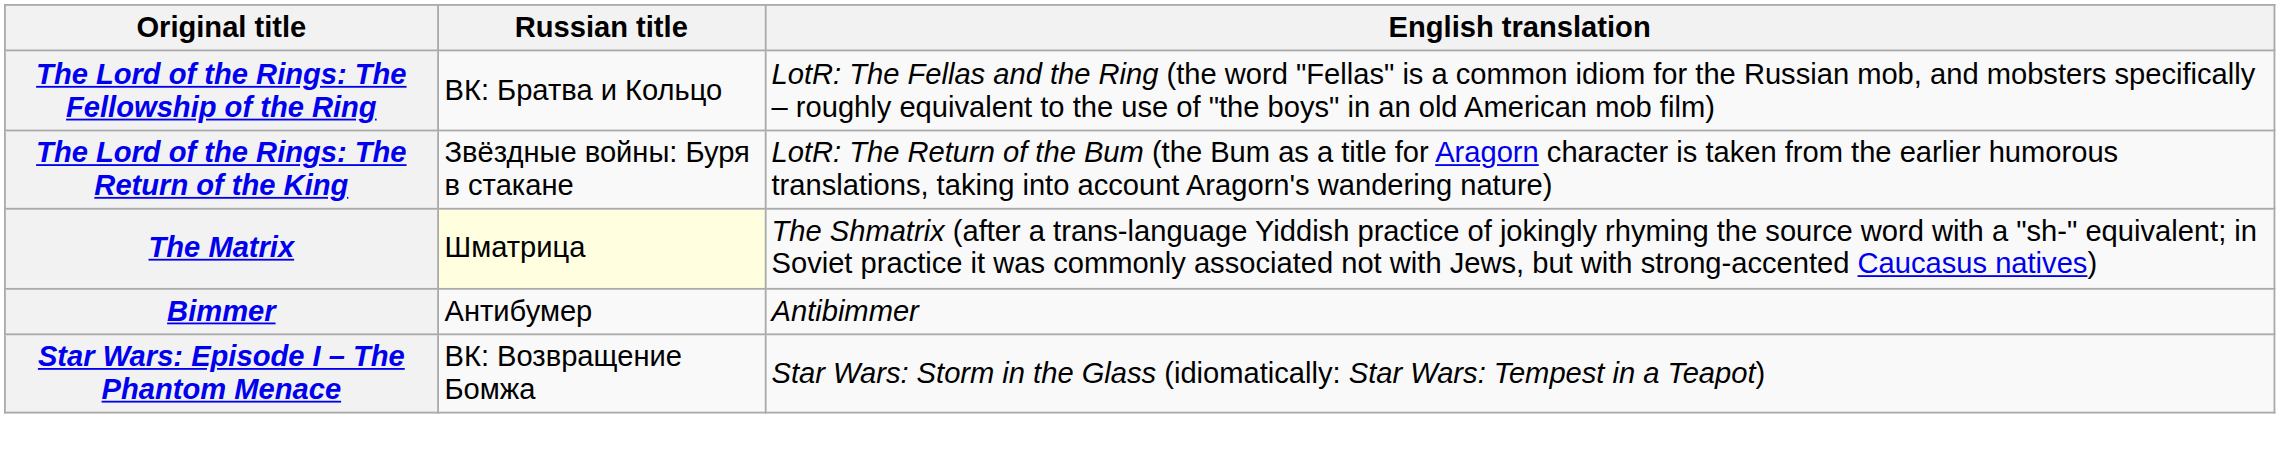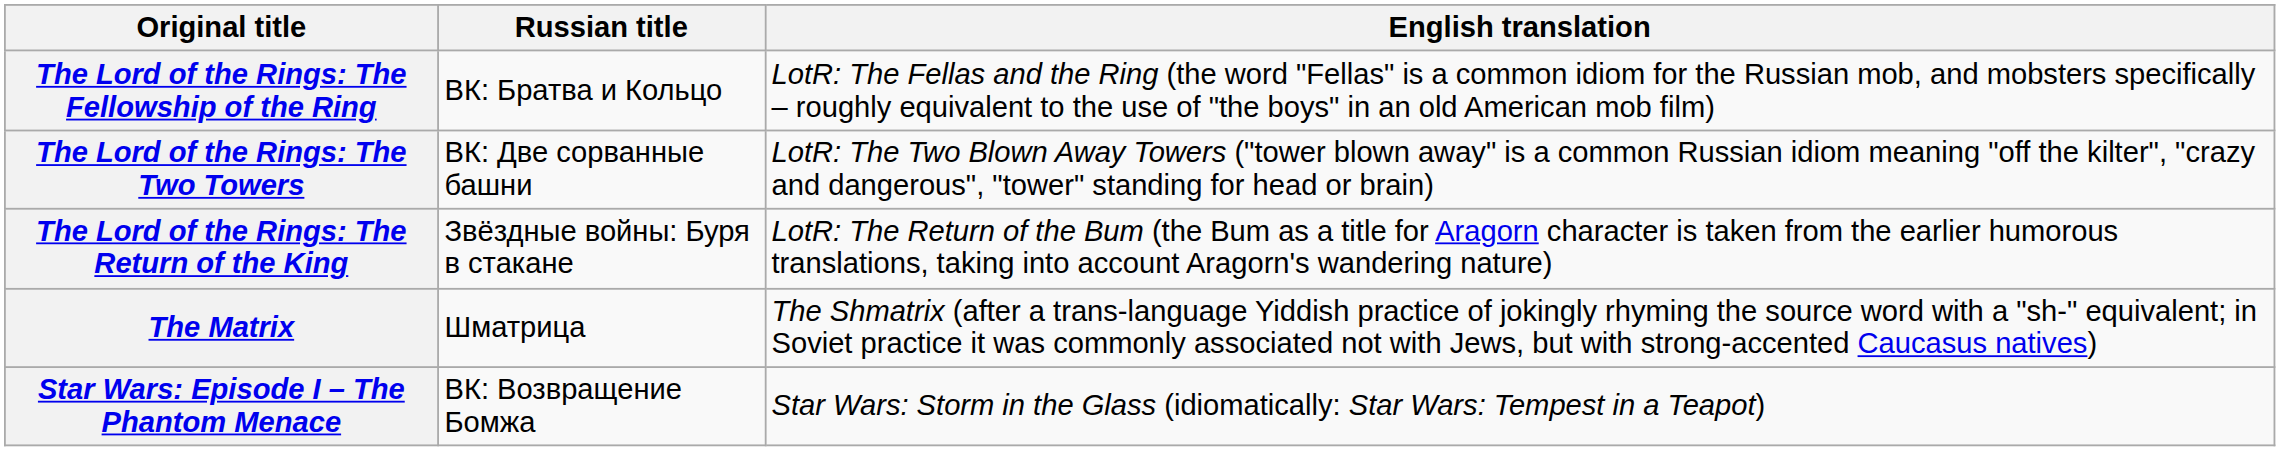 <table class="wikitable">
 <tr>
 <th>Original title</th>
 <th>Russian title</th>
 <th>English translation</th>
 </tr>
 <tr>
 <th><em><a href='#'>The Lord of the Rings: The Fellowship of the Ring</a></em></th>
 <td>ВК: Братва и Кольцо</td>
 <td><em>LotR: The Fellas and the Ring</em> (the word "Fellas" is a common idiom for the Russian mob, and mobsters specifically – roughly equivalent to the use of "the boys" in an old American mob film)</td>
 </tr>
 <tr>
+<th><em><a href='#'>The Lord of the Rings: The Two Towers</a></em></th>
+<td>ВК: Две сорванные башни</td>
+<td><em>LotR: The Two Blown Away Towers</em> ("tower blown away" is a common Russian idiom meaning "off the kilter", "crazy and dangerous", "tower" standing for head or brain)</td>
+</tr>
+<tr>
 <th><em><a href='#'>The Lord of the Rings: The Return of the King</a></em></th>
 <td>Звёздные войны: Буря в стакане</td>
 <td><em>LotR: The Return of the Bum</em> (the Bum as a title for <a href='#'>Aragorn</a> character is taken from the earlier humorous translations, taking into account Aragorn's wandering nature)</td>
 </tr>
 <tr>
 <th><em><a href='#'>The Matrix</a></em></th>
-<td style="background: lightyellow;">Шматрица</td>
+<td>Шматрица</td>
 <td><em>The Shmatrix</em> (after a trans-language Yiddish practice of jokingly rhyming the source word with a "sh-" equivalent; in Soviet practice it was commonly associated not with Jews, but with strong-accented <a href='#'>Caucasus natives</a>)</td>
-</tr>
-<tr>
-<th><em><a href='#'>Bimmer</a></em></th>
-<td>Антибумер</td>
-<td><em>Antibimmer</em></td>
 </tr>
 <tr>
 <th><em><a href='#'>Star Wars: Episode I – The Phantom Menace</a></em></th>
 <td>ВК: Возвращение Бомжа</td>
 <td><em>Star Wars: Storm in the Glass</em> (idiomatically: <em>Star Wars: Tempest in a Teapot</em>)</td>
 </tr>
 </table>
